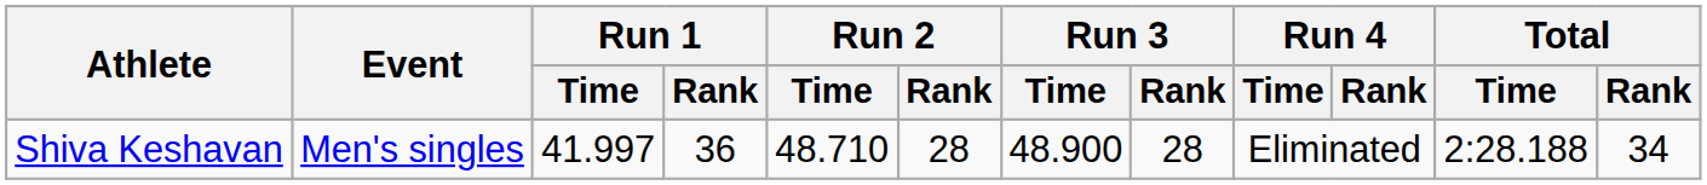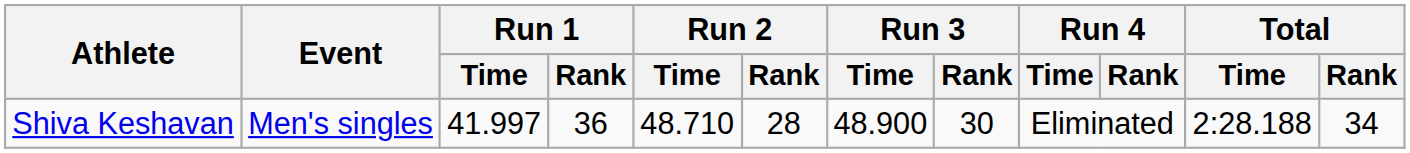 <table class="wikitable" style="font-size:90%">
 <tr>
 <th rowspan="2">Athlete</th>
 <th rowspan="2">Event</th>
 <th colspan=2>Run 1</th>
 <th colspan=2>Run 2</th>
 <th colspan=2>Run 3</th>
 <th colspan=2>Run 4</th>
 <th colspan=2>Total</th>
 </tr>
 <tr style="font-size:95%">
 <th>Time</th>
 <th>Rank</th>
 <th>Time</th>
 <th>Rank</th>
 <th>Time</th>
 <th>Rank</th>
 <th>Time</th>
 <th>Rank</th>
 <th>Time</th>
 <th>Rank</th>
 </tr>
 <tr align=center>
 <td align=left><a href='#'>Shiva Keshavan</a></td>
 <td align=left><a href='#'>Men's singles</a></td>
 <td>41.997</td>
 <td>36</td>
 <td>48.710</td>
 <td>28</td>
 <td>48.900</td>
-<td>28</td>
+<td>30</td>
 <td colspan=2>Eliminated</td>
 <td>2:28.188</td>
 <td>34</td>
 </tr>
 </table>
